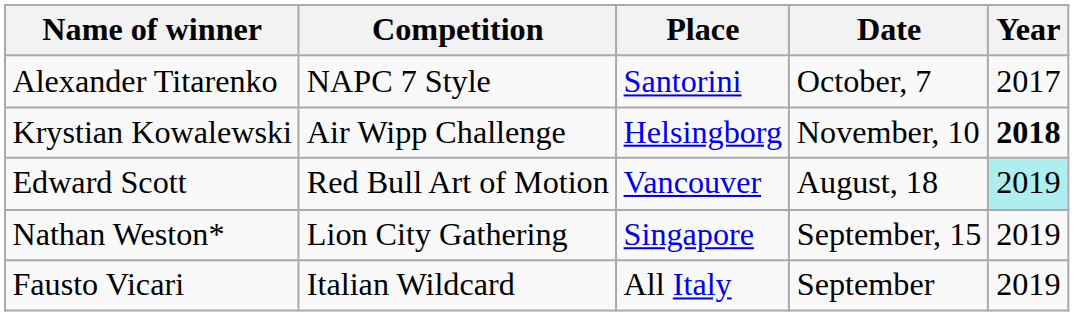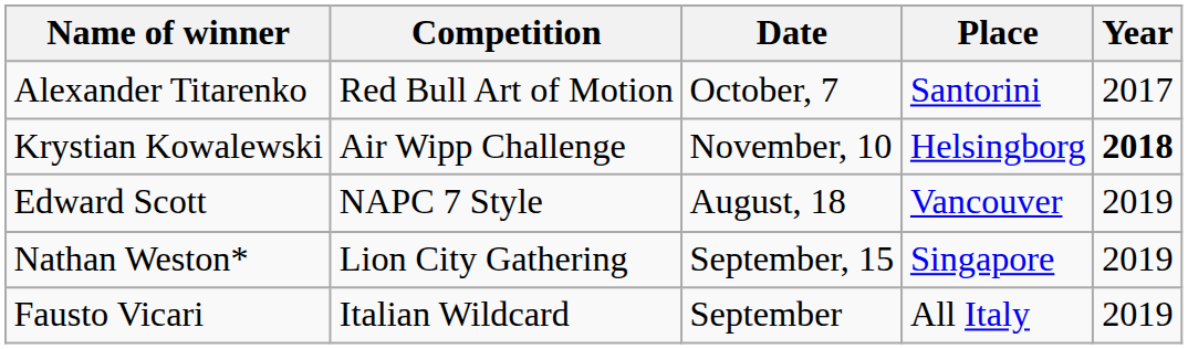 <table class="wikitable">
 <tr>
 <th>Name of winner</th>
 <th>Competition</th>
+<th>Date</th>
 <th>Place</th>
-<th>Date</th>
 <th>Year</th>
 </tr>
 <tr>
 <td> Alexander Titarenko</td>
-<td>NAPC 7 Style</td>
+<td>Red Bull Art of Motion</td>
+<td>October, 7</td>
 <td> <a href='#'>Santorini</a></td>
-<td>October, 7</td>
 <td>2017</td>
 </tr>
 <tr>
 <td> Krystian Kowalewski</td>
 <td>Air Wipp Challenge</td>
+<td>November, 10</td>
 <td> <a href='#'>Helsingborg</a></td>
-<td>November, 10</td>
 <td><strong>2018</strong></td>
 </tr>
 <tr>
 <td> Edward Scott</td>
-<td>Red Bull Art of Motion</td>
+<td>NAPC 7 Style</td>
+<td>August, 18</td>
 <td> <a href='#'>Vancouver</a></td>
-<td>August, 18</td>
-<td style="background: paleturquoise;">2019</td>
+<td>2019</td>
 </tr>
 <tr>
 <td> Nathan Weston*</td>
 <td>Lion City Gathering</td>
+<td>September, 15</td>
 <td> <a href='#'>Singapore</a></td>
-<td>September, 15</td>
 <td>2019</td>
 </tr>
 <tr>
 <td> Fausto Vicari</td>
 <td>Italian Wildcard</td>
+<td>September</td>
 <td> All <a href='#'>Italy</a></td>
-<td>September</td>
 <td>2019</td>
 </tr>
 </table>
